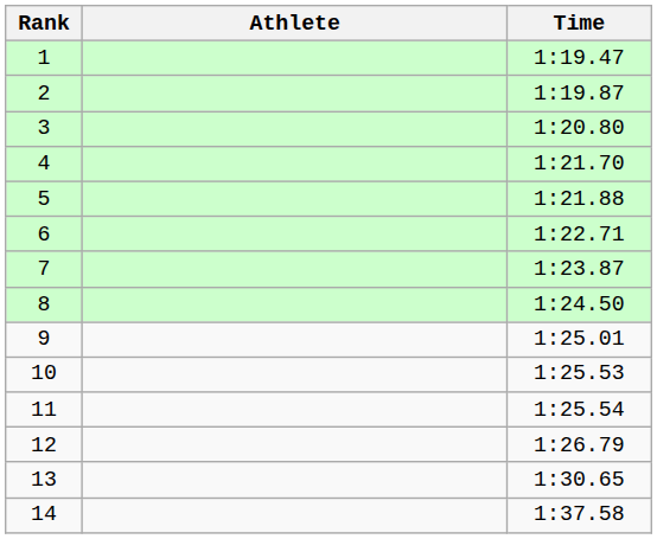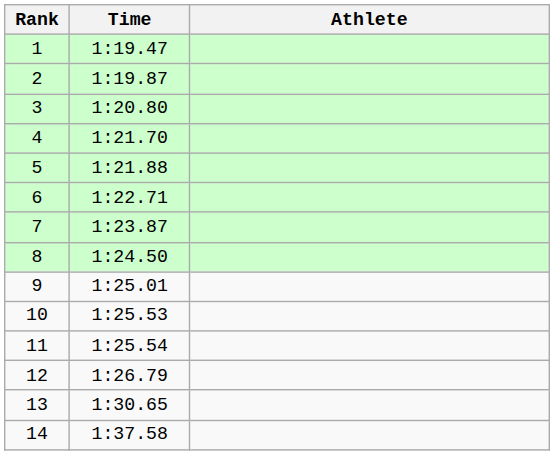 <table class=wikitable style="text-align:center">
 <tr>
 <th width=40>Rank</th>
+<th width=80>Time</th>
 <th width=250>Athlete</th>
-<th width=80>Time</th>
 </tr>
 <tr bgcolor="ccffcc">
 <td>1</td>
+<td>1:19.47</td>
 <td align=left></td>
-<td>1:19.47</td>
 </tr>
 <tr bgcolor="ccffcc">
 <td>2</td>
+<td>1:19.87</td>
 <td align=left></td>
-<td>1:19.87</td>
 </tr>
 <tr bgcolor="ccffcc">
 <td>3</td>
+<td>1:20.80</td>
 <td align=left></td>
-<td>1:20.80</td>
 </tr>
 <tr bgcolor="ccffcc">
 <td>4</td>
+<td>1:21.70</td>
 <td align=left></td>
-<td>1:21.70</td>
 </tr>
 <tr bgcolor="ccffcc">
 <td>5</td>
+<td>1:21.88</td>
 <td align=left></td>
-<td>1:21.88</td>
 </tr>
 <tr bgcolor="ccffcc">
 <td>6</td>
+<td>1:22.71</td>
 <td align=left></td>
-<td>1:22.71</td>
 </tr>
 <tr bgcolor="ccffcc">
 <td>7</td>
+<td>1:23.87</td>
 <td align=left></td>
-<td>1:23.87</td>
 </tr>
 <tr bgcolor="ccffcc">
 <td>8</td>
+<td>1:24.50</td>
 <td align=left></td>
-<td>1:24.50</td>
 </tr>
 <tr>
 <td>9</td>
+<td>1:25.01</td>
 <td align=left></td>
-<td>1:25.01</td>
 </tr>
 <tr>
 <td>10</td>
+<td>1:25.53</td>
 <td align=left></td>
-<td>1:25.53</td>
 </tr>
 <tr>
 <td>11</td>
+<td>1:25.54</td>
 <td align=left></td>
-<td>1:25.54</td>
 </tr>
 <tr>
 <td>12</td>
+<td>1:26.79</td>
 <td align=left></td>
-<td>1:26.79</td>
 </tr>
 <tr>
 <td>13</td>
+<td>1:30.65</td>
 <td align=left></td>
-<td>1:30.65</td>
 </tr>
 <tr>
 <td>14</td>
+<td>1:37.58</td>
 <td align=left></td>
-<td>1:37.58</td>
 </tr>
 </table>
